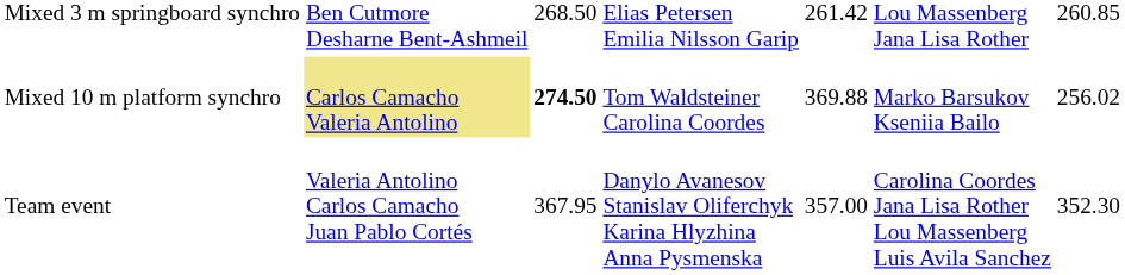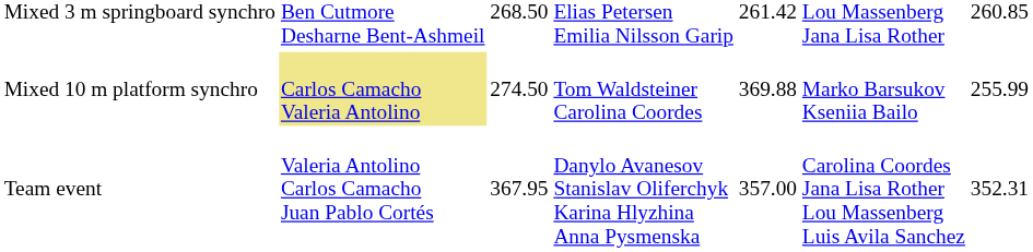 <table>
 <tr>
 <td>Mixed 3 m springboard synchro<br></td>
 <td valign=top><br><a href='#'>Ben Cutmore</a><br><a href='#'>Desharne Bent-Ashmeil</a></td>
 <td>268.50</td>
 <td valign=top><br><a href='#'>Elias Petersen</a><br><a href='#'>Emilia Nilsson Garip</a></td>
 <td>261.42</td>
 <td valign=top><br><a href='#'>Lou Massenberg</a><br><a href='#'>Jana Lisa Rother</a></td>
 <td>260.85</td>
 </tr>
 <tr>
 <td>Mixed 10 m platform synchro<br></td>
 <td style="background: khaki;"><br><a href='#'>Carlos Camacho</a><br><a href='#'>Valeria Antolino</a></td>
-<td><strong>274.50</strong></td>
+<td>274.50</td>
 <td><br><a href='#'>Tom Waldsteiner</a><br><a href='#'>Carolina Coordes</a></td>
 <td>369.88</td>
 <td><br><a href='#'>Marko Barsukov</a><br><a href='#'>Kseniia Bailo</a></td>
-<td>256.02</td>
+<td>255.99</td>
 </tr>
 <tr>
 <td>Team event<br></td>
 <td valign=top><br><a href='#'>Valeria Antolino</a><br><a href='#'>Carlos Camacho</a><br><a href='#'>Juan Pablo Cortés</a></td>
 <td>367.95</td>
 <td valign=top><br><a href='#'>Danylo Avanesov</a><br><a href='#'>Stanislav Oliferchyk</a><br><a href='#'>Karina Hlyzhina</a><br><a href='#'>Anna Pysmenska</a></td>
 <td>357.00</td>
 <td valign=top><br><a href='#'>Carolina Coordes</a><br><a href='#'>Jana Lisa Rother</a><br><a href='#'>Lou Massenberg</a><br><a href='#'>Luis Avila Sanchez</a></td>
-<td>352.30</td>
+<td>352.31</td>
 </tr>
 </table>
